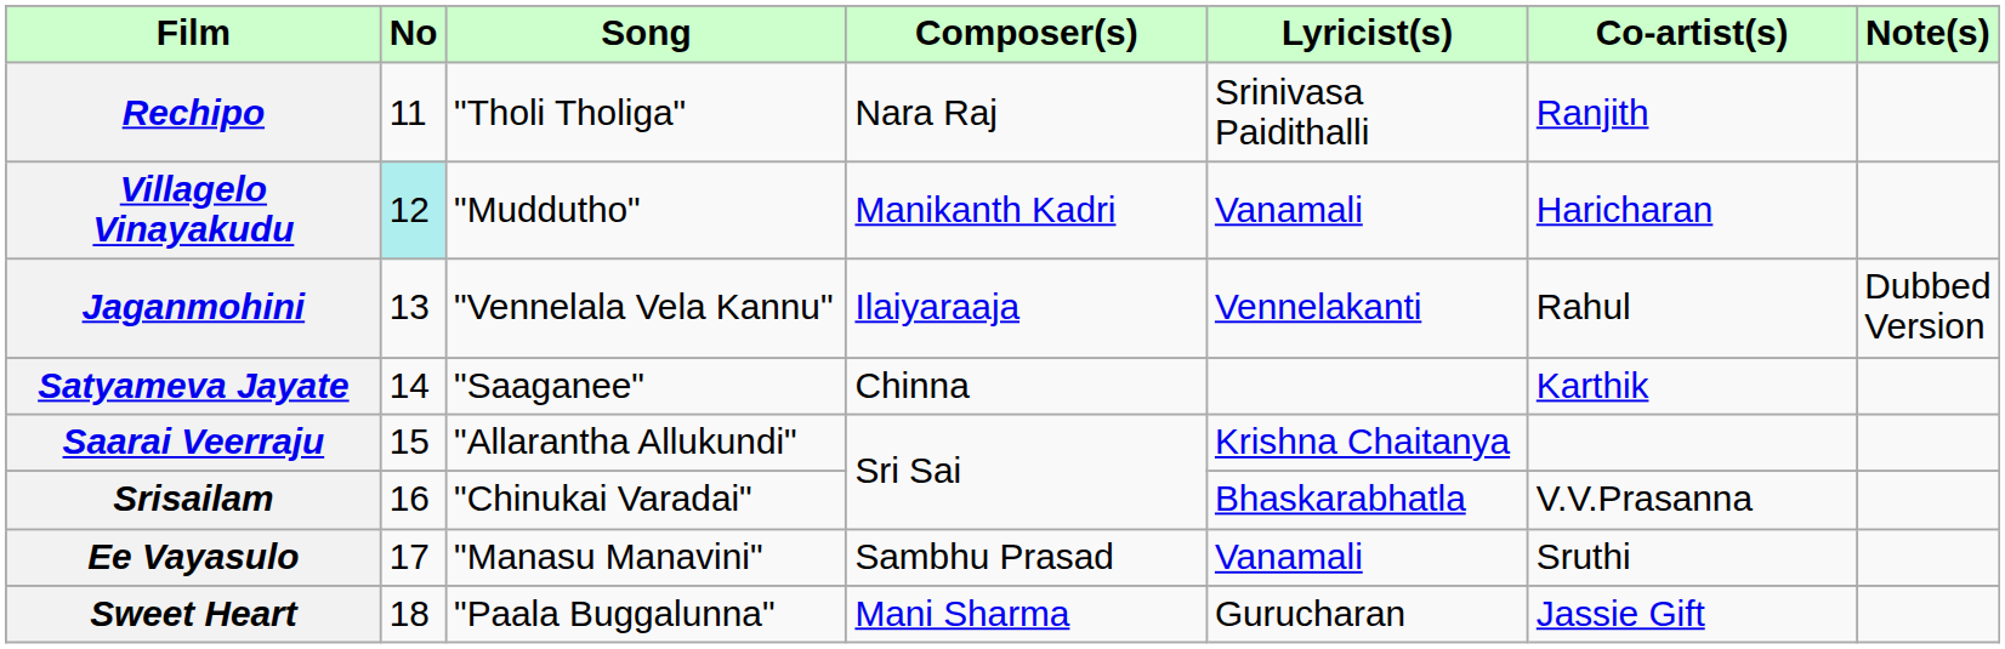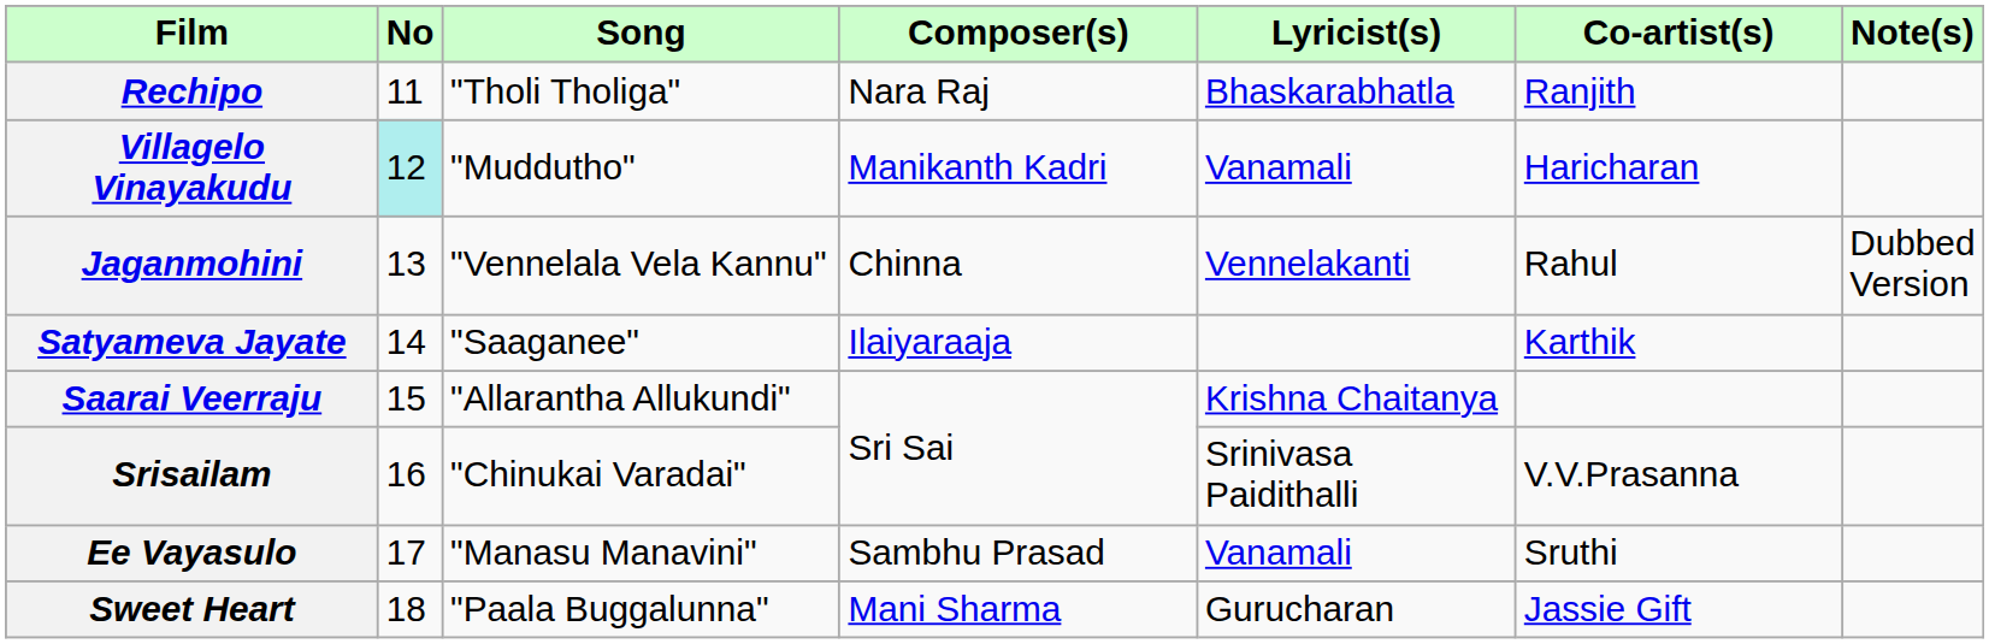 <table class="wikitable plainrowheaders" width="100%" textcolor:#000;">
 <tr style="background:#cfc; text-align:center;">
 <td scope="col" width=21%><strong>Film</strong></td>
 <td><strong>No</strong></td>
 <td scope="col" width=23%><strong>Song</strong></td>
 <td scope="col" width=20%><strong>Composer(s)</strong></td>
 <td scope="col" width=17%><strong>Lyricist(s)</strong></td>
 <td scope="col" width=18%><strong>Co-artist(s)</strong></td>
 <td><strong>Note(s)</strong></td>
 </tr>
 <tr>
 <th><em><a href='#'>Rechipo</a></em></th>
 <td>11</td>
 <td>"Tholi Tholiga"</td>
 <td>Nara Raj</td>
-<td>Srinivasa Paidithalli</td>
+<td><a href='#'>Bhaskarabhatla</a></td>
 <td><a href='#'>Ranjith</a></td>
 <td></td>
 </tr>
 <tr>
 <th><em><a href='#'>Villagelo Vinayakudu</a></em></th>
 <td style="background: paleturquoise;">12</td>
 <td>"Muddutho"</td>
 <td><a href='#'>Manikanth Kadri</a></td>
 <td><a href='#'>Vanamali</a></td>
 <td><a href='#'>Haricharan</a></td>
 <td></td>
 </tr>
 <tr>
 <th><a href='#'><em>Jaganmohini</em></a></th>
 <td>13</td>
 <td>"Vennelala Vela Kannu"</td>
-<td><a href='#'>Ilaiyaraaja</a></td>
+<td>Chinna</td>
 <td><a href='#'>Vennelakanti</a></td>
 <td>Rahul</td>
 <td>Dubbed Version</td>
 </tr>
 <tr>
 <th><a href='#'><em>Satyameva Jayate</em></a></th>
 <td>14</td>
 <td>"Saaganee"</td>
-<td>Chinna</td>
+<td><a href='#'>Ilaiyaraaja</a></td>
 <td></td>
 <td><a href='#'>Karthik</a></td>
 <td></td>
 </tr>
 <tr>
 <th><em><a href='#'>Saarai Veerraju</a></em></th>
 <td>15</td>
 <td>"Allarantha Allukundi"</td>
 <td rowspan="2">Sri Sai</td>
 <td><a href='#'>Krishna Chaitanya</a></td>
 <td></td>
 <td></td>
 </tr>
 <tr>
 <th><em>Srisailam</em></th>
 <td>16</td>
 <td>"Chinukai Varadai"</td>
-<td><a href='#'>Bhaskarabhatla</a></td>
+<td>Srinivasa Paidithalli</td>
 <td>V.V.Prasanna</td>
 <td></td>
 </tr>
 <tr>
 <th><em>Ee Vayasulo</em></th>
 <td>17</td>
 <td>"Manasu Manavini"</td>
 <td>Sambhu Prasad</td>
 <td><a href='#'>Vanamali</a></td>
 <td>Sruthi</td>
 <td></td>
 </tr>
 <tr>
 <th><em>Sweet Heart</em></th>
 <td>18</td>
 <td>"Paala Buggalunna"</td>
 <td><a href='#'>Mani Sharma</a></td>
 <td>Gurucharan</td>
 <td><a href='#'>Jassie Gift</a></td>
 <td></td>
 </tr>
 </table>
